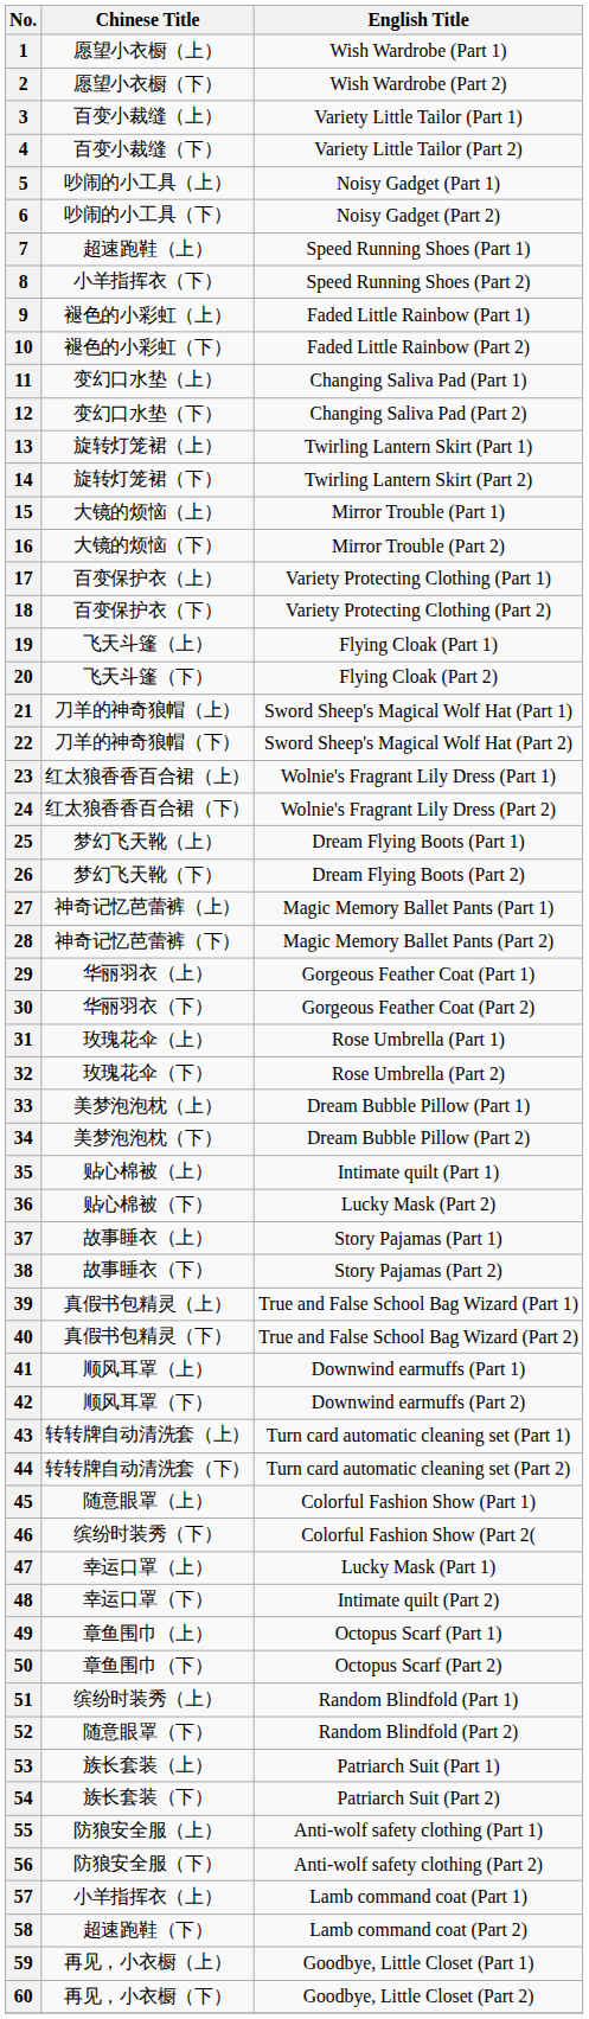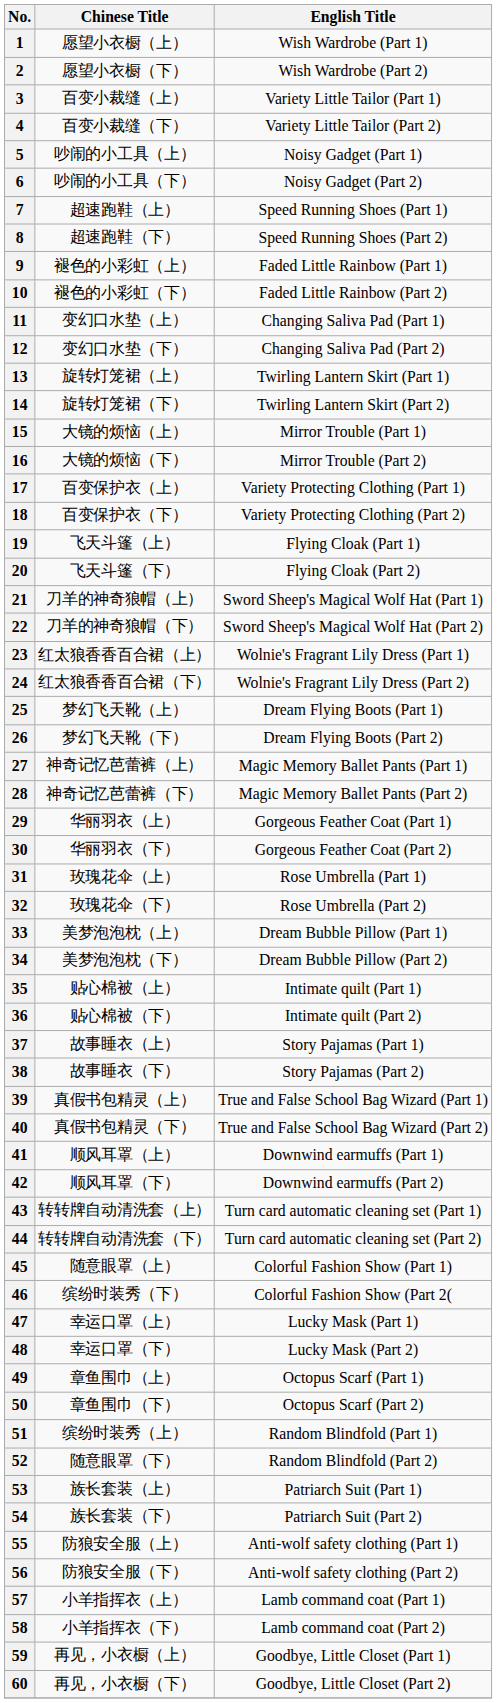 <table class="wikitable" style="text-align:center;">
 <tr>
 <th>No.</th>
 <th>Chinese Title</th>
 <th>English Title</th>
 </tr>
 <tr>
 <th>1</th>
 <td>愿望小衣橱（上）</td>
 <td>Wish Wardrobe (Part 1)</td>
 </tr>
 <tr>
 <th>2</th>
 <td>愿望小衣橱（下）</td>
 <td>Wish Wardrobe (Part 2)</td>
 </tr>
 <tr>
 <th>3</th>
 <td>百变小裁缝（上）</td>
 <td>Variety Little Tailor (Part 1)</td>
 </tr>
 <tr>
 <th>4</th>
 <td>百变小裁缝（下）</td>
 <td>Variety Little Tailor (Part 2)</td>
 </tr>
 <tr>
 <th>5</th>
 <td>吵闹的小工具（上）</td>
 <td>Noisy Gadget (Part 1)</td>
 </tr>
 <tr>
 <th>6</th>
 <td>吵闹的小工具（下）</td>
 <td>Noisy Gadget (Part 2)</td>
 </tr>
 <tr>
 <th>7</th>
 <td>超速跑鞋（上）</td>
 <td>Speed Running Shoes (Part 1)</td>
 </tr>
 <tr>
 <th>8</th>
-<td>小羊指挥衣（下）</td>
+<td>超速跑鞋（下）</td>
 <td>Speed Running Shoes (Part 2)</td>
 </tr>
 <tr>
 <th>9</th>
 <td>褪色的小彩虹（上）</td>
 <td>Faded Little Rainbow (Part 1)</td>
 </tr>
 <tr>
 <th>10</th>
 <td>褪色的小彩虹（下）</td>
 <td>Faded Little Rainbow (Part 2)</td>
 </tr>
 <tr>
 <th>11</th>
 <td>变幻口水垫（上）</td>
 <td>Changing Saliva Pad (Part 1)</td>
 </tr>
 <tr>
 <th>12</th>
 <td>变幻口水垫（下）</td>
 <td>Changing Saliva Pad (Part 2)</td>
 </tr>
 <tr>
 <th>13</th>
 <td>旋转灯笼裙（上）</td>
 <td>Twirling Lantern Skirt (Part 1)</td>
 </tr>
 <tr>
 <th>14</th>
 <td>旋转灯笼裙（下）</td>
 <td>Twirling Lantern Skirt (Part 2)</td>
 </tr>
 <tr>
 <th>15</th>
 <td>大镜的烦恼（上）</td>
 <td>Mirror Trouble (Part 1)</td>
 </tr>
 <tr>
 <th>16</th>
 <td>大镜的烦恼（下）</td>
 <td>Mirror Trouble (Part 2)</td>
 </tr>
 <tr>
 <th>17</th>
 <td>百变保护衣（上）</td>
 <td>Variety Protecting Clothing (Part 1)</td>
 </tr>
 <tr>
 <th>18</th>
 <td>百变保护衣（下）</td>
 <td>Variety Protecting Clothing (Part 2)</td>
 </tr>
 <tr>
 <th>19</th>
 <td>飞天斗篷（上）</td>
 <td>Flying Cloak (Part 1)</td>
 </tr>
 <tr>
 <th>20</th>
 <td>飞天斗篷（下）</td>
 <td>Flying Cloak (Part 2)</td>
 </tr>
 <tr>
 <th>21</th>
 <td>刀羊的神奇狼帽（上）</td>
 <td>Sword Sheep's Magical Wolf Hat (Part 1)</td>
 </tr>
 <tr>
 <th>22</th>
 <td>刀羊的神奇狼帽（下）</td>
 <td>Sword Sheep's Magical Wolf Hat (Part 2)</td>
 </tr>
 <tr>
 <th>23</th>
 <td>红太狼香香百合裙（上）</td>
 <td>Wolnie's Fragrant Lily Dress (Part 1)</td>
 </tr>
 <tr>
 <th>24</th>
 <td>红太狼香香百合裙（下）</td>
 <td>Wolnie's Fragrant Lily Dress (Part 2)</td>
 </tr>
 <tr>
 <th>25</th>
 <td>梦幻飞天靴（上）</td>
 <td>Dream Flying Boots (Part 1)</td>
 </tr>
 <tr>
 <th>26</th>
 <td>梦幻飞天靴（下）</td>
 <td>Dream Flying Boots (Part 2)</td>
 </tr>
 <tr>
 <th>27</th>
 <td>神奇记忆芭蕾裤（上）</td>
 <td>Magic Memory Ballet Pants (Part 1)</td>
 </tr>
 <tr>
 <th>28</th>
 <td>神奇记忆芭蕾裤（下）</td>
 <td>Magic Memory Ballet Pants (Part 2)</td>
 </tr>
 <tr>
 <th>29</th>
 <td>华丽羽衣（上）</td>
 <td>Gorgeous Feather Coat (Part 1)</td>
 </tr>
 <tr>
 <th>30</th>
 <td>华丽羽衣（下）</td>
 <td>Gorgeous Feather Coat (Part 2)</td>
 </tr>
 <tr>
 <th>31</th>
 <td>玫瑰花伞（上）</td>
 <td>Rose Umbrella (Part 1)</td>
 </tr>
 <tr>
 <th>32</th>
 <td>玫瑰花伞（下）</td>
 <td>Rose Umbrella (Part 2)</td>
 </tr>
 <tr>
 <th>33</th>
 <td>美梦泡泡枕（上）</td>
 <td>Dream Bubble Pillow (Part 1)</td>
 </tr>
 <tr>
 <th>34</th>
 <td>美梦泡泡枕（下）</td>
 <td>Dream Bubble Pillow (Part 2)</td>
 </tr>
 <tr>
 <th>35</th>
 <td>贴心棉被（上）</td>
 <td>Intimate quilt (Part 1)</td>
 </tr>
 <tr>
 <th>36</th>
 <td>贴心棉被（下）</td>
-<td>Lucky Mask (Part 2)</td>
+<td>Intimate quilt (Part 2)</td>
 </tr>
 <tr>
 <th>37</th>
 <td>故事睡衣（上）</td>
 <td>Story Pajamas (Part 1)</td>
 </tr>
 <tr>
 <th>38</th>
 <td>故事睡衣（下）</td>
 <td>Story Pajamas (Part 2)</td>
 </tr>
 <tr>
 <th>39</th>
 <td>真假书包精灵（上）</td>
 <td>True and False School Bag Wizard (Part 1)</td>
 </tr>
 <tr>
 <th>40</th>
 <td>真假书包精灵（下）</td>
 <td>True and False School Bag Wizard (Part 2)</td>
 </tr>
 <tr>
 <th>41</th>
 <td>顺风耳罩（上）</td>
 <td>Downwind earmuffs (Part 1)</td>
 </tr>
 <tr>
 <th>42</th>
 <td>顺风耳罩（下）</td>
 <td>Downwind earmuffs (Part 2)</td>
 </tr>
 <tr>
 <th>43</th>
 <td>转转牌自动清洗套（上）</td>
 <td>Turn card automatic cleaning set (Part 1)</td>
 </tr>
 <tr>
 <th>44</th>
 <td>转转牌自动清洗套（下）</td>
 <td>Turn card automatic cleaning set (Part 2)</td>
 </tr>
 <tr>
 <th>45</th>
 <td>随意眼罩（上）</td>
 <td>Colorful Fashion Show (Part 1)</td>
 </tr>
 <tr>
 <th>46</th>
 <td>缤纷时装秀（下）</td>
 <td>Colorful Fashion Show (Part 2(</td>
 </tr>
 <tr>
 <th>47</th>
 <td>幸运口罩（上）</td>
 <td>Lucky Mask (Part 1)</td>
 </tr>
 <tr>
 <th>48</th>
 <td>幸运口罩（下）</td>
-<td>Intimate quilt (Part 2)</td>
+<td>Lucky Mask (Part 2)</td>
 </tr>
 <tr>
 <th>49</th>
 <td>章鱼围巾（上）</td>
 <td>Octopus Scarf (Part 1)</td>
 </tr>
 <tr>
 <th>50</th>
 <td>章鱼围巾（下）</td>
 <td>Octopus Scarf (Part 2)</td>
 </tr>
 <tr>
 <th>51</th>
 <td>缤纷时装秀（上）</td>
 <td>Random Blindfold (Part 1)</td>
 </tr>
 <tr>
 <th>52</th>
 <td>随意眼罩（下）</td>
 <td>Random Blindfold (Part 2)</td>
 </tr>
 <tr>
 <th>53</th>
 <td>族长套装（上）</td>
 <td>Patriarch Suit (Part 1)</td>
 </tr>
 <tr>
 <th>54</th>
 <td>族长套装（下）</td>
 <td>Patriarch Suit (Part 2)</td>
 </tr>
 <tr>
 <th>55</th>
 <td>防狼安全服（上）</td>
 <td>Anti-wolf safety clothing (Part 1)</td>
 </tr>
 <tr>
 <th>56</th>
 <td>防狼安全服（下）</td>
 <td>Anti-wolf safety clothing (Part 2)</td>
 </tr>
 <tr>
 <th>57</th>
 <td>小羊指挥衣（上）</td>
 <td>Lamb command coat (Part 1)</td>
 </tr>
 <tr>
 <th>58</th>
-<td>超速跑鞋（下）</td>
+<td>小羊指挥衣（下）</td>
 <td>Lamb command coat (Part 2)</td>
 </tr>
 <tr>
 <th>59</th>
 <td>再见，小衣橱（上）</td>
 <td>Goodbye, Little Closet (Part 1)</td>
 </tr>
 <tr>
 <th>60</th>
 <td>再见，小衣橱（下）</td>
 <td>Goodbye, Little Closet (Part 2)</td>
 </tr>
 <tr>
 </tr>
 </table>
